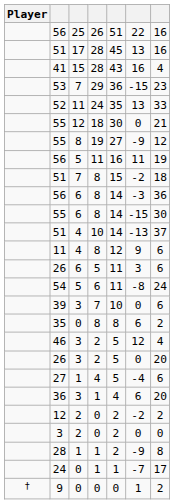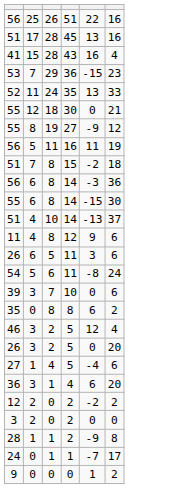 <table class="wikitable sortable" style="text-align:center;">
 <tr>
-<th>Player</th>
 <th></th>
 <th></th>
 <th></th>
 <th></th>
 <th data-sort-type="number"></th>
 <th></th>
 </tr>
 <tr>
-<td></td>
 <td>56</td>
 <td>25</td>
 <td>26</td>
 <td>51</td>
 <td>22</td>
 <td>16</td>
 </tr>
 <tr>
-<td></td>
 <td>51</td>
 <td>17</td>
 <td>28</td>
 <td>45</td>
 <td>13</td>
 <td>16</td>
 </tr>
 <tr>
-<td></td>
 <td>41</td>
 <td>15</td>
 <td>28</td>
 <td>43</td>
 <td>16</td>
 <td>4</td>
 </tr>
 <tr>
-<td></td>
 <td>53</td>
 <td>7</td>
 <td>29</td>
 <td>36</td>
 <td>-15</td>
 <td>23</td>
 </tr>
 <tr>
-<td></td>
 <td>52</td>
 <td>11</td>
 <td>24</td>
 <td>35</td>
 <td>13</td>
 <td>33</td>
 </tr>
 <tr>
-<td></td>
 <td>55</td>
 <td>12</td>
 <td>18</td>
 <td>30</td>
 <td>0</td>
 <td>21</td>
 </tr>
 <tr>
-<td></td>
 <td>55</td>
 <td>8</td>
 <td>19</td>
 <td>27</td>
 <td>-9</td>
 <td>12</td>
 </tr>
 <tr>
-<td></td>
 <td>56</td>
 <td>5</td>
 <td>11</td>
 <td>16</td>
 <td>11</td>
 <td>19</td>
 </tr>
 <tr>
-<td></td>
 <td>51</td>
 <td>7</td>
 <td>8</td>
 <td>15</td>
 <td>-2</td>
 <td>18</td>
 </tr>
 <tr>
-<td></td>
 <td>56</td>
 <td>6</td>
 <td>8</td>
 <td>14</td>
 <td>-3</td>
 <td>36</td>
 </tr>
 <tr>
-<td></td>
 <td>55</td>
 <td>6</td>
 <td>8</td>
 <td>14</td>
 <td>-15</td>
 <td>30</td>
 </tr>
 <tr>
-<td></td>
 <td>51</td>
 <td>4</td>
 <td>10</td>
 <td>14</td>
 <td>-13</td>
 <td>37</td>
 </tr>
 <tr>
-<td></td>
 <td>11</td>
 <td>4</td>
 <td>8</td>
 <td>12</td>
 <td>9</td>
 <td>6</td>
 </tr>
 <tr>
-<td></td>
 <td>26</td>
 <td>6</td>
 <td>5</td>
 <td>11</td>
 <td>3</td>
 <td>6</td>
 </tr>
 <tr>
-<td></td>
 <td>54</td>
 <td>5</td>
 <td>6</td>
 <td>11</td>
 <td>-8</td>
 <td>24</td>
 </tr>
 <tr>
-<td></td>
 <td>39</td>
 <td>3</td>
 <td>7</td>
 <td>10</td>
 <td>0</td>
 <td>6</td>
 </tr>
 <tr>
-<td></td>
 <td>35</td>
 <td>0</td>
 <td>8</td>
 <td>8</td>
 <td>6</td>
 <td>2</td>
 </tr>
 <tr>
-<td></td>
 <td>46</td>
 <td>3</td>
 <td>2</td>
 <td>5</td>
 <td>12</td>
 <td>4</td>
 </tr>
 <tr>
-<td></td>
 <td>26</td>
 <td>3</td>
 <td>2</td>
 <td>5</td>
 <td>0</td>
 <td>20</td>
 </tr>
 <tr>
-<td></td>
 <td>27</td>
 <td>1</td>
 <td>4</td>
 <td>5</td>
 <td>-4</td>
 <td>6</td>
 </tr>
 <tr>
-<td></td>
 <td>36</td>
 <td>3</td>
 <td>1</td>
 <td>4</td>
 <td>6</td>
 <td>20</td>
 </tr>
 <tr>
-<td></td>
 <td>12</td>
 <td>2</td>
 <td>0</td>
 <td>2</td>
 <td>-2</td>
 <td>2</td>
 </tr>
 <tr>
-<td></td>
 <td>3</td>
 <td>2</td>
 <td>0</td>
 <td>2</td>
 <td>0</td>
 <td>0</td>
 </tr>
 <tr>
-<td></td>
 <td>28</td>
 <td>1</td>
 <td>1</td>
 <td>2</td>
 <td>-9</td>
 <td>8</td>
 </tr>
 <tr>
-<td></td>
 <td>24</td>
 <td>0</td>
 <td>1</td>
 <td>1</td>
 <td>-7</td>
 <td>17</td>
 </tr>
 <tr>
-<td><sup>†</sup></td>
 <td>9</td>
 <td>0</td>
 <td>0</td>
 <td>0</td>
 <td>1</td>
 <td>2</td>
 </tr>
 </table>
